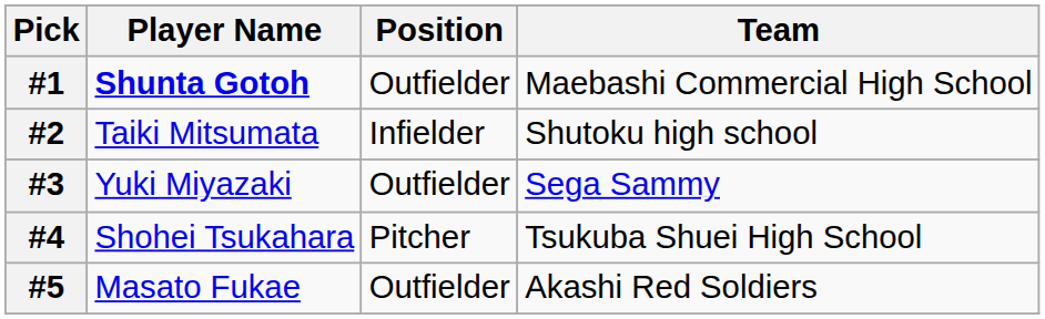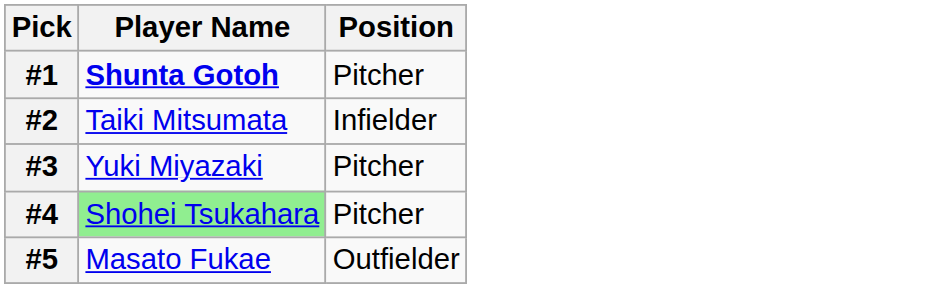 <table class="wikitable">
 <tr>
 <th>Pick</th>
 <th>Player Name</th>
 <th>Position</th>
-<th>Team</th>
 </tr>
 <tr>
 <th>#1</th>
 <td><strong><a href='#'>Shunta Gotoh</a></strong></td>
-<td>Outfielder</td>
-<td>Maebashi Commercial High School</td>
+<td>Pitcher</td>
 </tr>
 <tr>
 <th>#2</th>
 <td><a href='#'>Taiki Mitsumata</a></td>
 <td>Infielder</td>
-<td>Shutoku high school</td>
 </tr>
 <tr>
 <th>#3</th>
 <td><a href='#'>Yuki Miyazaki</a></td>
-<td>Outfielder</td>
-<td><a href='#'>Sega Sammy</a></td>
+<td>Pitcher</td>
 </tr>
 <tr>
 <th>#4</th>
-<td><a href='#'>Shohei Tsukahara</a></td>
+<td style="background: lightgreen;"><a href='#'>Shohei Tsukahara</a></td>
 <td>Pitcher</td>
-<td>Tsukuba Shuei High School</td>
 </tr>
 <tr>
 <th>#5</th>
 <td><a href='#'>Masato Fukae</a></td>
 <td>Outfielder</td>
-<td>Akashi Red Soldiers</td>
 </tr>
 </table>
